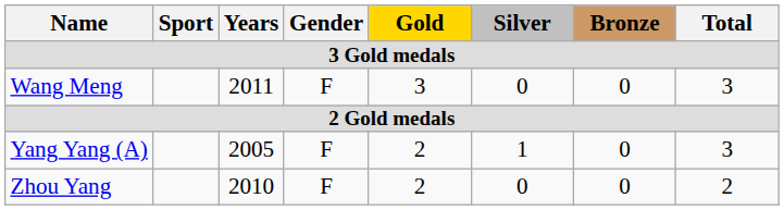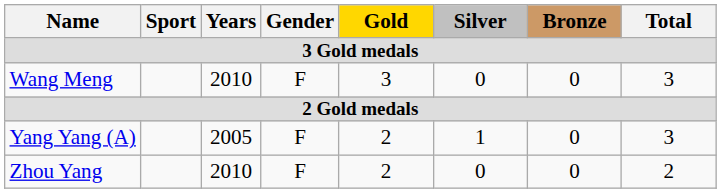 <table class="wikitable" style="text-align: center;">
 <tr>
 <th>Name</th>
 <th>Sport</th>
 <th>Years</th>
 <th>Gender</th>
 <th style="background:gold; width:4.0em; font-weight:bold;">Gold</th>
 <th style="background:silver; width:4.0em; font-weight:bold;">Silver</th>
 <th style="background:#c96; width:4.0em; font-weight:bold;">Bronze</th>
 <th style="width:4.0em;">Total</th>
 </tr>
 <tr style="background:#ddd;">
 <td colspan="9" style="text-align:center; font-size:90%; line-height:12px;"><strong>3 Gold medals</strong></td>
 </tr>
 <tr>
 <td align=left><a href='#'>Wang Meng</a></td>
 <td></td>
-<td>2011</td>
+<td>2010</td>
 <td>F</td>
 <td>3</td>
 <td>0</td>
 <td>0</td>
 <td>3</td>
 </tr>
 <tr style="background:#ddd;">
 <td colspan="9" style="text-align:center; font-size:90%; line-height:12px;"><strong>2 Gold medals</strong></td>
 </tr>
 <tr>
 <td align=left><a href='#'>Yang Yang (A)</a></td>
 <td></td>
 <td>2005</td>
 <td>F</td>
 <td>2</td>
 <td>1</td>
 <td>0</td>
 <td>3</td>
 </tr>
 <tr>
 <td align=left><a href='#'>Zhou Yang</a></td>
 <td></td>
 <td>2010</td>
 <td>F</td>
 <td>2</td>
 <td>0</td>
 <td>0</td>
 <td>2</td>
 </tr>
 </table>
